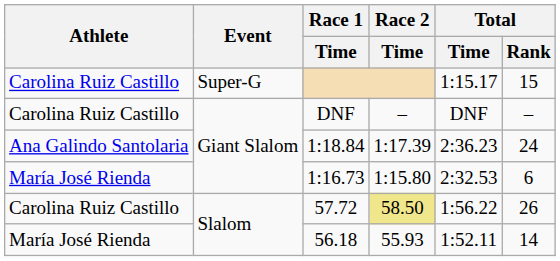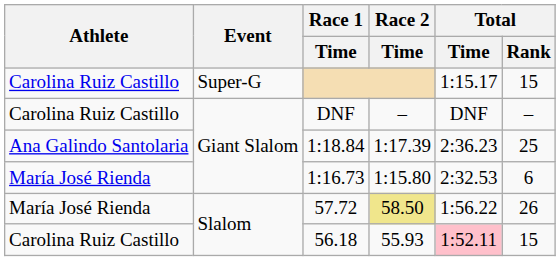 <table class="wikitable" style="font-size:90%">
 <tr>
 <th rowspan="2">Athlete</th>
 <th rowspan="2">Event</th>
 <th>Race 1</th>
 <th>Race 2</th>
 <th colspan="2">Total</th>
 </tr>
 <tr>
 <th>Time</th>
 <th>Time</th>
 <th>Time</th>
 <th>Rank</th>
 </tr>
 <tr>
 <td><a href='#'>Carolina Ruiz Castillo</a></td>
 <td>Super-G</td>
 <td colspan="2" bgcolor="wheat"></td>
 <td align="center">1:15.17</td>
 <td align="center">15</td>
 </tr>
 <tr>
 <td>Carolina Ruiz Castillo</td>
 <td rowspan="3">Giant Slalom</td>
 <td align="center">DNF</td>
 <td align="center">–</td>
 <td align="center">DNF</td>
 <td align="center">–</td>
 </tr>
 <tr>
 <td><a href='#'>Ana Galindo Santolaria</a></td>
 <td align="center">1:18.84</td>
 <td align="center">1:17.39</td>
 <td align="center">2:36.23</td>
-<td align="center">24</td>
+<td align="center">25</td>
 </tr>
 <tr>
 <td><a href='#'>María José Rienda</a></td>
 <td align="center">1:16.73</td>
 <td align="center">1:15.80</td>
 <td align="center">2:32.53</td>
 <td align="center">6</td>
 </tr>
 <tr>
-<td>Carolina Ruiz Castillo</td>
+<td>María José Rienda</td>
 <td rowspan="2">Slalom</td>
 <td align="center">57.72</td>
 <td align="center" style="background: khaki;">58.50</td>
 <td align="center">1:56.22</td>
 <td align="center">26</td>
 </tr>
 <tr>
-<td>María José Rienda</td>
+<td>Carolina Ruiz Castillo</td>
 <td align="center">56.18</td>
 <td align="center">55.93</td>
-<td align="center">1:52.11</td>
-<td align="center">14</td>
+<td align="center" style="background: pink;">1:52.11</td>
+<td align="center">15</td>
 </tr>
 </table>
